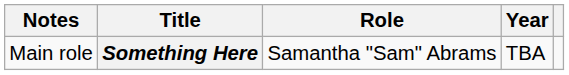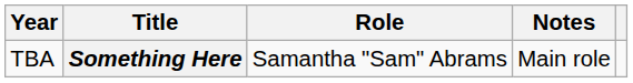 <table class="wikitable plainrowheaders sortable">
 <tr>
-<th scope="col" class="unsortable">Notes</th>
+<th scope="col">Year</th>
 <th scope="col">Title</th>
 <th scope="col">Role</th>
-<th scope="col">Year</th>
+<th scope="col" class="unsortable">Notes</th>
 <th scope="col" class="unsortable"></th>
 </tr>
 <tr>
-<td>Main role</td>
+<td>TBA</td>
 <th scope="row"><em>Something Here</em></th>
 <td>Samantha "Sam" Abrams</td>
-<td>TBA</td>
+<td>Main role</td>
 <td style="text-align:center;"></td>
 </tr>
 </table>
